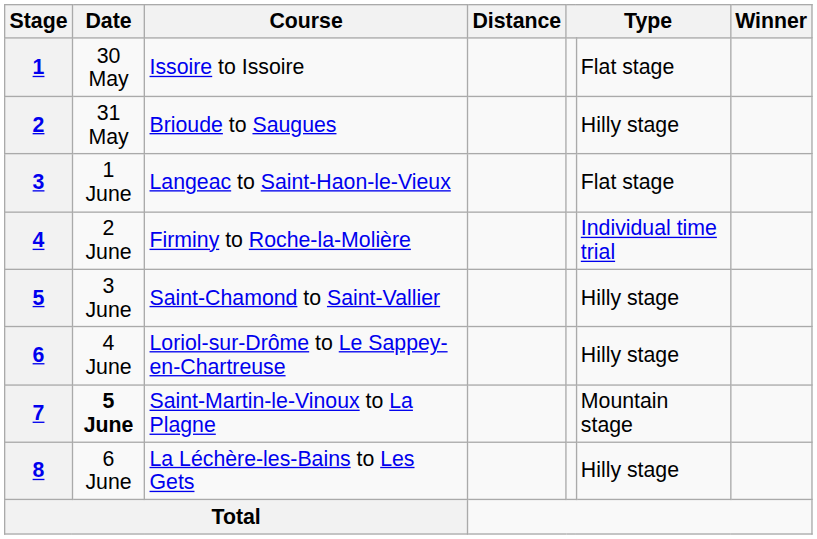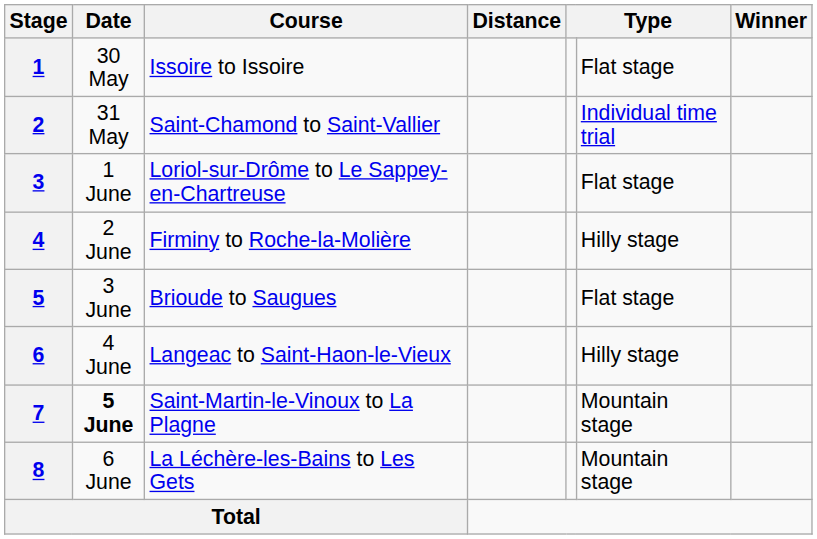 <table class="wikitable">
 <tr>
 <th scope="col">Stage</th>
 <th scope="col">Date</th>
 <th scope="col">Course</th>
 <th scope="col">Distance</th>
 <th scope="col" colspan="2">Type</th>
 <th scope="col">Winner</th>
 </tr>
 <tr>
 <th scope="row" style="text-align:center;"><a href='#'>1</a></th>
 <td style="text-align:center;">30 May</td>
 <td><a href='#'>Issoire</a> to Issoire</td>
 <td style="text-align:center;"></td>
 <td></td>
 <td>Flat stage</td>
 <td></td>
 </tr>
 <tr>
 <th scope="row" style="text-align:center;"><a href='#'>2</a></th>
 <td style="text-align:center;">31 May</td>
-<td><a href='#'>Brioude</a> to <a href='#'>Saugues</a></td>
+<td><a href='#'>Saint-Chamond</a> to <a href='#'>Saint-Vallier</a></td>
 <td style="text-align:center;"></td>
 <td></td>
-<td>Hilly stage</td>
+<td><a href='#'>Individual time trial</a></td>
 <td></td>
 </tr>
 <tr>
 <th scope="row" style="text-align:center;"><a href='#'>3</a></th>
 <td style="text-align:center;">1 June</td>
-<td><a href='#'>Langeac</a> to <a href='#'>Saint-Haon-le-Vieux</a></td>
+<td><a href='#'>Loriol-sur-Drôme</a> to <a href='#'>Le Sappey-en-Chartreuse</a></td>
 <td style="text-align:center;"></td>
 <td></td>
 <td>Flat stage</td>
 <td></td>
 </tr>
 <tr>
 <th scope="row" style="text-align:center;"><a href='#'>4</a></th>
 <td style="text-align:center;">2 June</td>
 <td><a href='#'>Firminy</a> to <a href='#'>Roche-la-Molière</a></td>
 <td style="text-align:center;"></td>
 <td></td>
-<td><a href='#'>Individual time trial</a></td>
+<td>Hilly stage</td>
 <td></td>
 </tr>
 <tr>
 <th scope="row" style="text-align:center;"><a href='#'>5</a></th>
 <td style="text-align:center;">3 June</td>
-<td><a href='#'>Saint-Chamond</a> to <a href='#'>Saint-Vallier</a></td>
+<td><a href='#'>Brioude</a> to <a href='#'>Saugues</a></td>
 <td style="text-align:center;"></td>
 <td></td>
-<td>Hilly stage</td>
+<td>Flat stage</td>
 <td></td>
 </tr>
 <tr>
 <th scope="row" style="text-align:center;"><a href='#'>6</a></th>
 <td style="text-align:center;">4 June</td>
-<td><a href='#'>Loriol-sur-Drôme</a> to <a href='#'>Le Sappey-en-Chartreuse</a></td>
+<td><a href='#'>Langeac</a> to <a href='#'>Saint-Haon-le-Vieux</a></td>
 <td style="text-align:center;"></td>
 <td></td>
 <td>Hilly stage</td>
 <td></td>
 </tr>
 <tr>
 <th scope="row" style="text-align:center;"><a href='#'>7</a></th>
 <td style="text-align:center;"><strong>5 June</strong></td>
 <td><a href='#'>Saint-Martin-le-Vinoux</a> to <a href='#'>La Plagne</a></td>
 <td style="text-align:center;"></td>
 <td></td>
 <td>Mountain stage</td>
 <td></td>
 </tr>
 <tr>
 <th scope="row" style="text-align:center;"><a href='#'>8</a></th>
 <td style="text-align:center;">6 June</td>
 <td><a href='#'>La Léchère-les-Bains</a> to <a href='#'>Les Gets</a></td>
 <td style="text-align:center;"></td>
 <td></td>
-<td>Hilly stage</td>
+<td>Mountain stage</td>
 <td></td>
 </tr>
 <tr>
 <th colspan="3">Total</th>
 <td colspan="4" style="text-align:center;"></td>
 </tr>
 </table>
